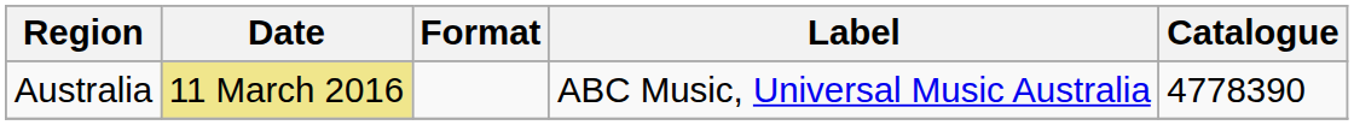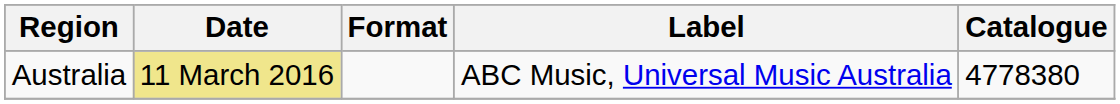 <table class="wikitable plainrowheaders">
 <tr>
 <th scope="col">Region</th>
 <th scope="col">Date</th>
 <th scope="col">Format</th>
 <th scope="col">Label</th>
 <th scope="col">Catalogue</th>
 </tr>
 <tr>
 <td>Australia</td>
 <td style="background: khaki;">11 March 2016</td>
 <td></td>
 <td>ABC Music, <a href='#'>Universal Music Australia</a></td>
-<td>4778390</td>
+<td>4778380</td>
 </tr>
 <tr>
 </tr>
 </table>
